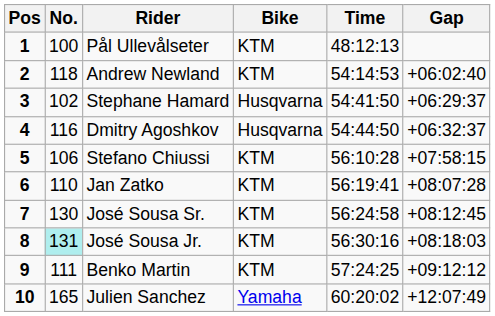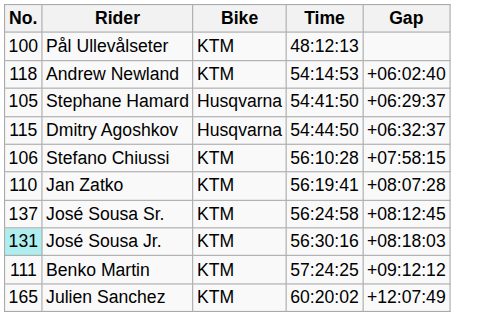 <table class="wikitable">
 <tr>
-<th>Pos</th>
 <th>No.</th>
 <th>Rider</th>
 <th>Bike</th>
 <th>Time</th>
 <th>Gap</th>
 </tr>
 <tr>
-<td align=center><strong>1</strong></td>
 <td align=center>100</td>
 <td> Pål Ullevålseter</td>
 <td>KTM</td>
 <td>48:12:13</td>
 <td></td>
 </tr>
 <tr>
-<td align=center><strong>2</strong></td>
 <td align=center>118</td>
 <td> Andrew Newland</td>
 <td>KTM</td>
 <td>54:14:53</td>
 <td align=right>+06:02:40</td>
 </tr>
 <tr>
-<td align=center><strong>3</strong></td>
-<td align=center>102</td>
+<td align=center>105</td>
 <td> Stephane Hamard</td>
 <td>Husqvarna</td>
 <td>54:41:50</td>
 <td align=right>+06:29:37</td>
 </tr>
 <tr>
-<td align=center><strong>4</strong></td>
-<td align=center>116</td>
+<td align=center>115</td>
 <td> Dmitry Agoshkov</td>
 <td>Husqvarna</td>
 <td>54:44:50</td>
 <td align=right>+06:32:37</td>
 </tr>
 <tr>
-<td align=center><strong>5</strong></td>
 <td align=center>106</td>
 <td> Stefano Chiussi</td>
 <td>KTM</td>
 <td>56:10:28</td>
 <td align=right>+07:58:15</td>
 </tr>
 <tr>
-<td align=center><strong>6</strong></td>
 <td align=center>110</td>
 <td> Jan Zatko</td>
 <td>KTM</td>
 <td>56:19:41</td>
 <td align=right>+08:07:28</td>
 </tr>
 <tr>
-<td align=center><strong>7</strong></td>
-<td align=center>130</td>
+<td align=center>137</td>
 <td> José Sousa Sr.</td>
 <td>KTM</td>
 <td>56:24:58</td>
 <td align=right>+08:12:45</td>
 </tr>
 <tr>
-<td align=center><strong>8</strong></td>
 <td align=center style="background: paleturquoise;">131</td>
 <td> José Sousa Jr.</td>
 <td>KTM</td>
 <td>56:30:16</td>
 <td align=right>+08:18:03</td>
 </tr>
 <tr>
-<td align=center><strong>9</strong></td>
 <td align=center>111</td>
 <td> Benko Martin</td>
 <td>KTM</td>
 <td>57:24:25</td>
 <td align=right>+09:12:12</td>
 </tr>
 <tr>
-<td align=center><strong>10</strong></td>
 <td align=center>165</td>
 <td> Julien Sanchez</td>
-<td><a href='#'>Yamaha</a></td>
+<td>KTM</td>
 <td>60:20:02</td>
 <td align=right>+12:07:49</td>
 </tr>
 </table>
